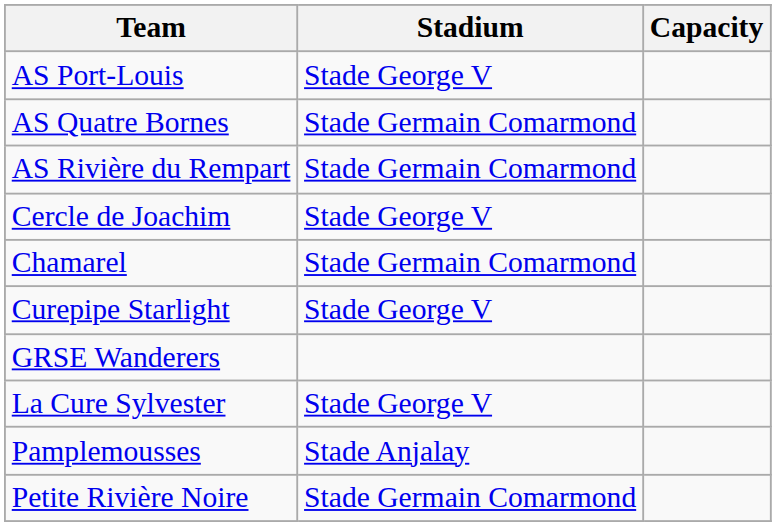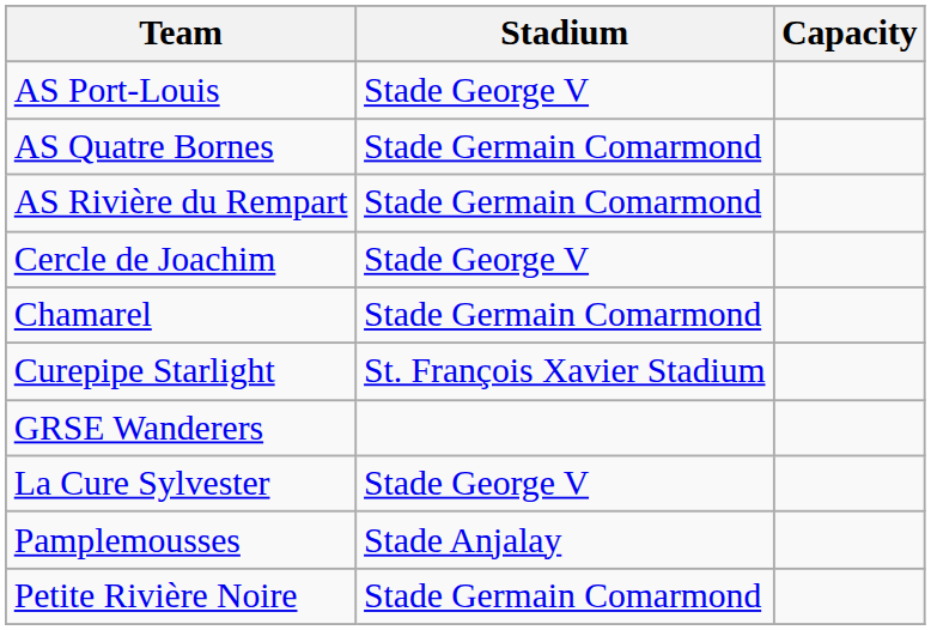 <table class="wikitable">
 <tr>
 <th>Team</th>
 <th>Stadium</th>
 <th>Capacity</th>
 </tr>
 <tr>
 <td><a href='#'>AS Port-Louis</a></td>
 <td><a href='#'>Stade George V</a></td>
 <td></td>
 </tr>
 <tr>
 <td><a href='#'>AS Quatre Bornes</a></td>
 <td><a href='#'>Stade Germain Comarmond</a></td>
 <td></td>
 </tr>
 <tr>
 <td><a href='#'>AS Rivière du Rempart</a></td>
 <td><a href='#'>Stade Germain Comarmond</a></td>
 <td></td>
 </tr>
 <tr>
 <td><a href='#'>Cercle de Joachim</a></td>
 <td><a href='#'>Stade George V</a></td>
 <td></td>
 </tr>
 <tr>
 <td><a href='#'>Chamarel</a></td>
 <td><a href='#'>Stade Germain Comarmond</a></td>
 <td></td>
 </tr>
 <tr>
 <td><a href='#'>Curepipe Starlight</a></td>
-<td><a href='#'>Stade George V</a></td>
+<td><a href='#'>St. François Xavier Stadium</a></td>
 <td></td>
 </tr>
 <tr>
 <td><a href='#'>GRSE Wanderers</a></td>
 <td></td>
 <td></td>
 </tr>
 <tr>
 <td><a href='#'>La Cure Sylvester</a></td>
 <td><a href='#'>Stade George V</a></td>
 <td></td>
 </tr>
 <tr>
 <td><a href='#'>Pamplemousses</a></td>
 <td><a href='#'>Stade Anjalay</a></td>
 <td></td>
 </tr>
 <tr>
 <td><a href='#'>Petite Rivière Noire</a></td>
 <td><a href='#'>Stade Germain Comarmond</a></td>
 <td></td>
 </tr>
 </table>
